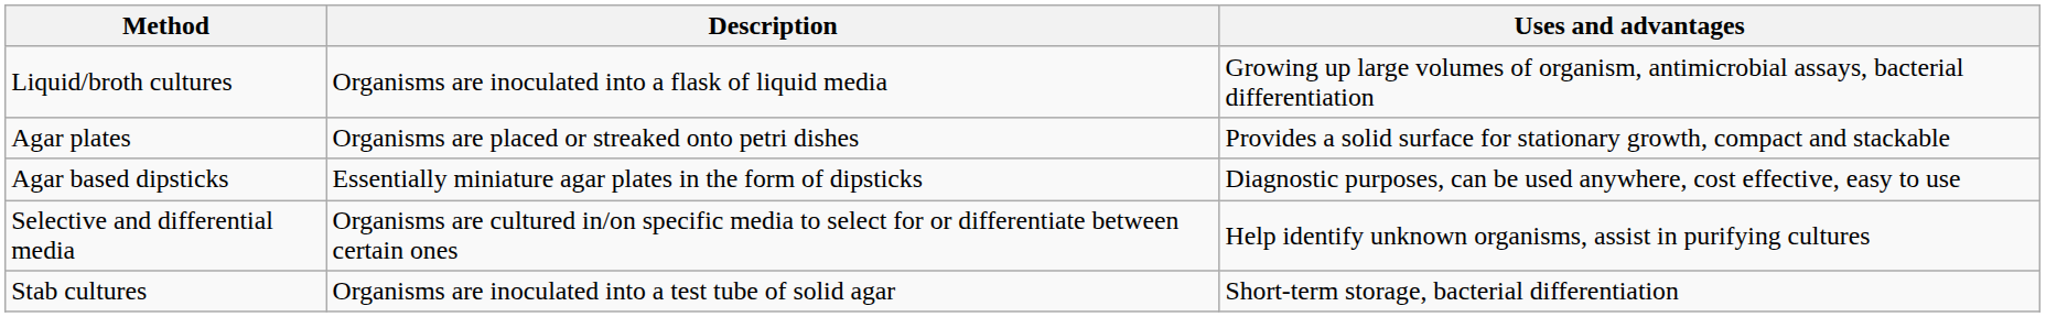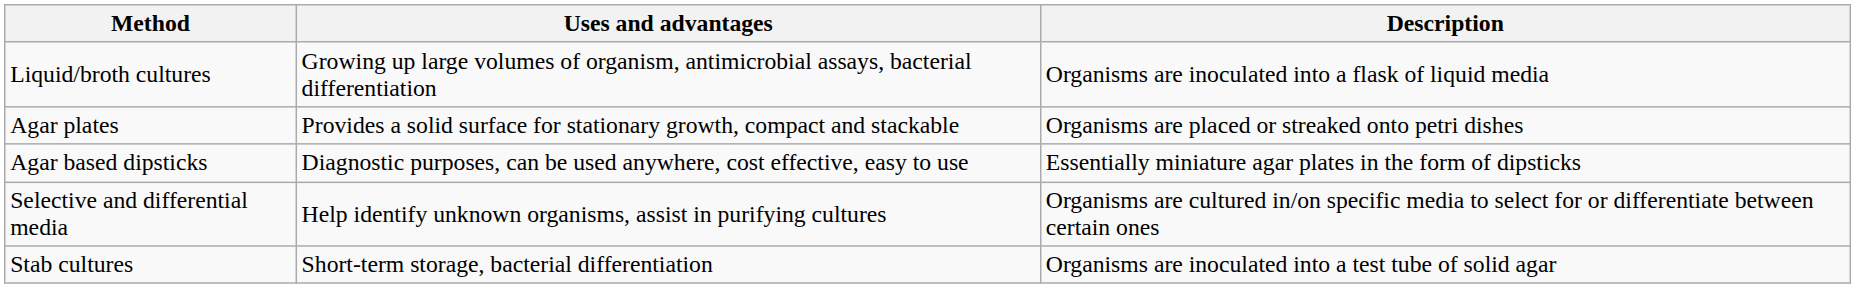 <table class="wikitable">
 <tr>
 <th>Method</th>
+<th>Uses and advantages</th>
 <th>Description</th>
-<th>Uses and advantages</th>
 </tr>
 <tr>
 <td>Liquid/broth cultures</td>
+<td>Growing up large volumes of organism, antimicrobial assays, bacterial differentiation</td>
 <td>Organisms are inoculated into a flask of liquid media</td>
-<td>Growing up large volumes of organism, antimicrobial assays, bacterial differentiation</td>
 </tr>
 <tr>
 <td>Agar plates</td>
+<td>Provides a solid surface for stationary growth, compact and stackable</td>
 <td>Organisms are placed or streaked onto petri dishes</td>
-<td>Provides a solid surface for stationary growth, compact and stackable</td>
 </tr>
 <tr>
 <td>Agar based dipsticks</td>
+<td>Diagnostic purposes, can be used anywhere, cost effective, easy to use</td>
 <td>Essentially miniature agar plates in the form of dipsticks</td>
-<td>Diagnostic purposes, can be used anywhere, cost effective, easy to use</td>
 </tr>
 <tr>
 <td>Selective and differential media</td>
+<td>Help identify unknown organisms, assist in purifying cultures</td>
 <td>Organisms are cultured in/on specific media to select for or differentiate between certain ones</td>
-<td>Help identify unknown organisms, assist in purifying cultures</td>
 </tr>
 <tr>
 <td>Stab cultures</td>
+<td>Short-term storage, bacterial differentiation</td>
 <td>Organisms are inoculated into a test tube of solid agar</td>
-<td>Short-term storage, bacterial differentiation</td>
 </tr>
 </table>
